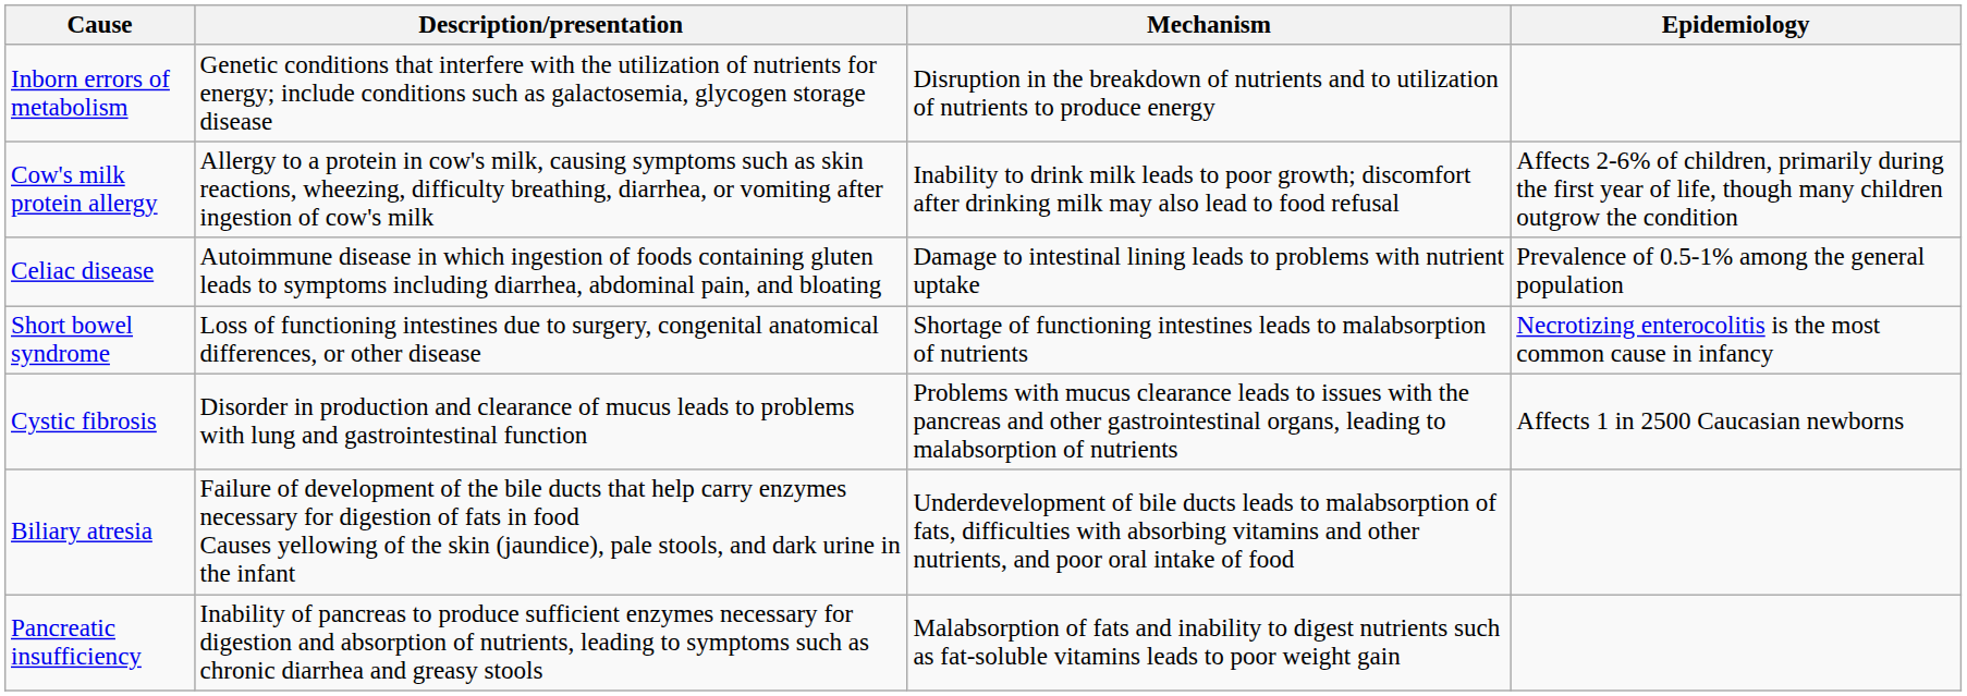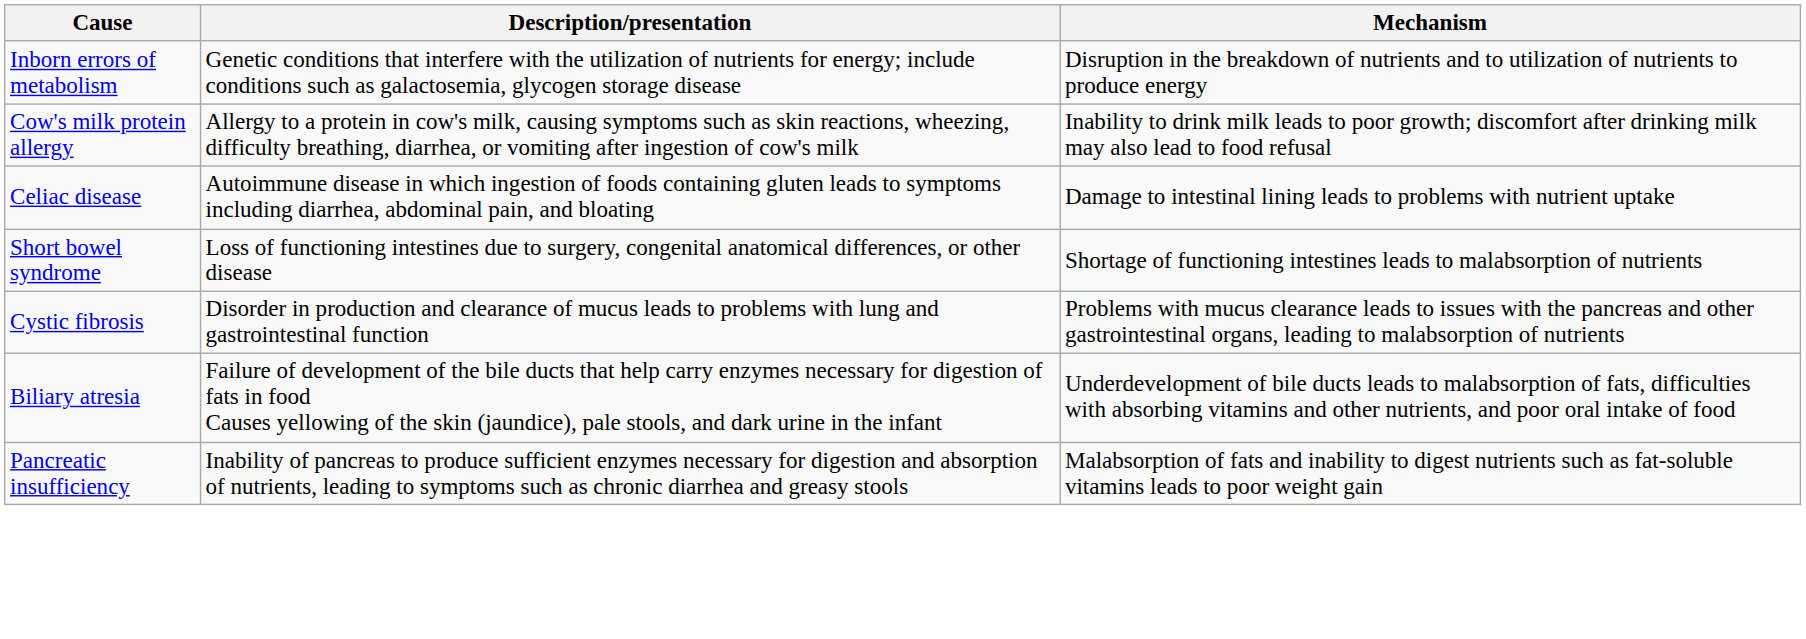 <table class="wikitable">
 <tr>
 <th>Cause</th>
 <th>Description/presentation</th>
 <th>Mechanism</th>
-<th>Epidemiology</th>
 </tr>
 <tr>
 <td><a href='#'>Inborn errors of metabolism</a></td>
 <td>Genetic conditions that interfere with the utilization of nutrients for energy; include conditions such as galactosemia, glycogen storage disease</td>
 <td>Disruption in the breakdown of nutrients and to utilization of nutrients to produce energy</td>
-<td></td>
 </tr>
 <tr>
 <td><a href='#'>Cow's milk protein allergy</a></td>
 <td>Allergy to a protein in cow's milk, causing symptoms such as skin reactions, wheezing, difficulty breathing, diarrhea, or vomiting after ingestion of cow's milk</td>
 <td>Inability to drink milk leads to poor growth; discomfort after drinking milk may also lead to food refusal</td>
-<td>Affects 2-6% of children, primarily during the first year of life, though many children outgrow the condition</td>
 </tr>
 <tr>
 <td><a href='#'>Celiac disease</a></td>
 <td>Autoimmune disease in which ingestion of foods containing gluten leads to symptoms including diarrhea, abdominal pain, and bloating</td>
 <td>Damage to intestinal lining leads to problems with nutrient uptake</td>
-<td>Prevalence of 0.5-1% among the general population</td>
 </tr>
 <tr>
 <td><a href='#'>Short bowel syndrome</a></td>
 <td>Loss of functioning intestines due to surgery, congenital anatomical differences, or other disease</td>
 <td>Shortage of functioning intestines leads to malabsorption of nutrients</td>
-<td><a href='#'>Necrotizing enterocolitis</a> is the most common cause in infancy</td>
 </tr>
 <tr>
 <td><a href='#'>Cystic fibrosis</a></td>
 <td>Disorder in production and clearance of mucus leads to problems with lung and gastrointestinal function</td>
 <td>Problems with mucus clearance leads to issues with the pancreas and other gastrointestinal organs, leading to malabsorption of nutrients</td>
-<td>Affects 1 in 2500 Caucasian newborns</td>
 </tr>
 <tr>
 <td><a href='#'>Biliary atresia</a></td>
 <td>Failure of development of the bile ducts that help carry enzymes necessary for digestion of fats in food<br>Causes yellowing of the skin (jaundice), pale stools, and dark urine in the infant</td>
 <td>Underdevelopment of bile ducts leads to malabsorption of fats, difficulties with absorbing vitamins and other nutrients, and poor oral intake of food</td>
-<td></td>
 </tr>
 <tr>
 <td><a href='#'>Pancreatic insufficiency</a></td>
 <td>Inability of pancreas to produce sufficient enzymes necessary for digestion and absorption of nutrients, leading to symptoms such as chronic diarrhea and greasy stools</td>
 <td>Malabsorption of fats and inability to digest nutrients such as fat-soluble vitamins leads to poor weight gain</td>
-<td></td>
 </tr>
 </table>
